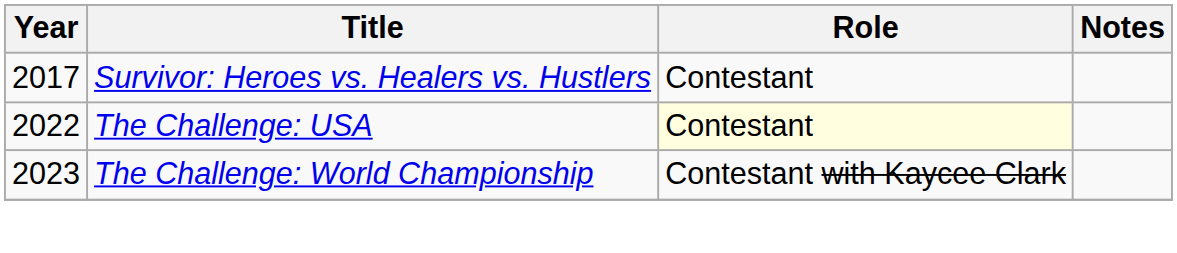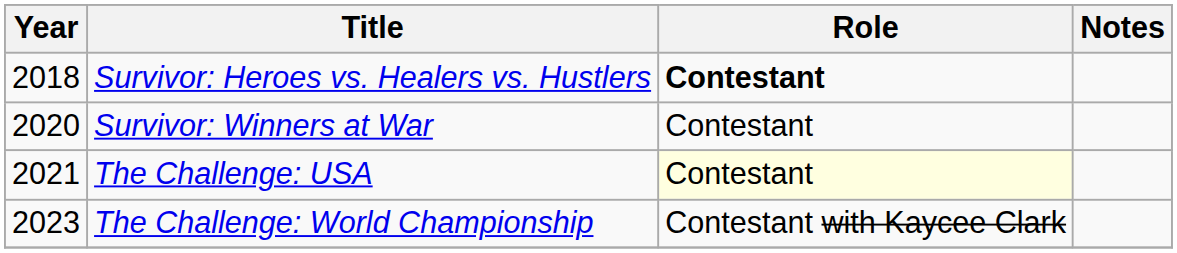 <table class="wikitable sortable">
 <tr>
 <th>Year</th>
 <th>Title</th>
 <th>Role</th>
 <th class="unsortable">Notes</th>
 </tr>
 <tr>
-<td>2017</td>
+<td>2018</td>
 <td><em><a href='#'>Survivor: Heroes vs. Healers vs. Hustlers</a></em></td>
+<td><strong>Contestant</strong></td>
+<td></td>
+</tr>
+<tr>
+<td>2020</td>
+<td><em><a href='#'>Survivor: Winners at War</a></em></td>
 <td>Contestant</td>
 <td></td>
 </tr>
 <tr>
-<td>2022</td>
+<td>2021</td>
 <td><em><a href='#'>The Challenge: USA</a></em></td>
 <td style="background: lightyellow;">Contestant</td>
 <td></td>
 </tr>
 <tr>
 <td>2023</td>
 <td><em><a href='#'>The Challenge: World Championship</a></em></td>
 <td>Contestant <s>with Kaycee Clark</s></td>
 <td></td>
 </tr>
 <tr>
 </tr>
 </table>
